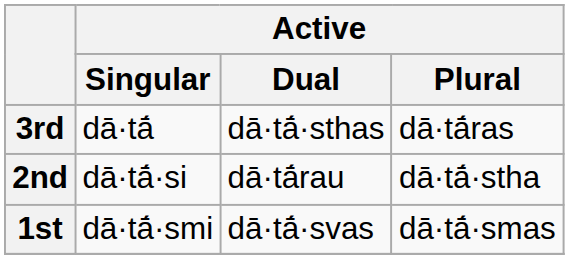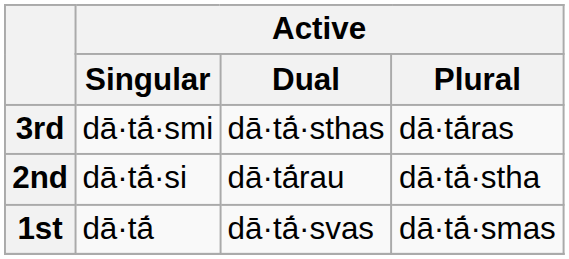 <table class="wikitable" border="1">
 <tr>
 <th rowspan="2"></th>
 <th colspan="3">Active</th>
 </tr>
 <tr>
 <th>Singular</th>
 <th>Dual</th>
 <th>Plural</th>
 </tr>
 <tr>
 <th>3rd</th>
-<td>dā·tā́</td>
+<td>dā·tā́·smi</td>
 <td>dā·tā́·sthas</td>
 <td>dā·tā́ras</td>
 </tr>
 <tr>
 <th>2nd</th>
 <td>dā·tā́·si</td>
 <td>dā·tā́rau</td>
 <td>dā·tā́·stha</td>
 </tr>
 <tr>
 <th>1st</th>
-<td>dā·tā́·smi</td>
+<td>dā·tā́</td>
 <td>dā·tā́·svas</td>
 <td>dā·tā́·smas</td>
 </tr>
 <tr>
 </tr>
 </table>
